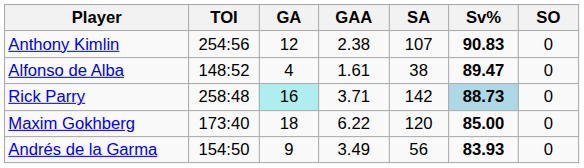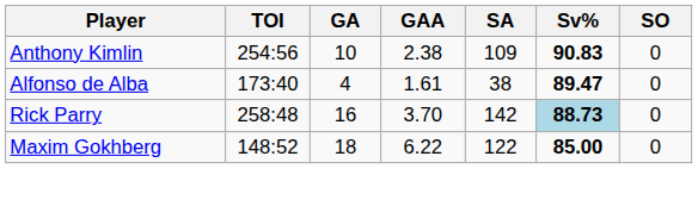 <table class="wikitable sortable" style="text-align:center;">
 <tr>
 <th style="width:170px;">Player</th>
 <th style="width:60px;">TOI</th>
 <th style="width:50px;">GA</th>
 <th style="width:60px;">GAA</th>
 <th style="width:50px;">SA</th>
 <th style="width:60px;">Sv%</th>
 <th style="width:50px;">SO</th>
 </tr>
 <tr>
 <td style="text-align:left;"> <a href='#'>Anthony Kimlin</a></td>
 <td>254:56</td>
-<td>12</td>
+<td>10</td>
 <td>2.38</td>
-<td>107</td>
+<td>109</td>
 <td><strong>90.83</strong></td>
 <td>0</td>
 </tr>
 <tr>
 <td style="text-align:left;"> <a href='#'>Alfonso de Alba</a></td>
-<td>148:52</td>
+<td>173:40</td>
 <td>4</td>
 <td>1.61</td>
 <td>38</td>
 <td><strong>89.47</strong></td>
 <td>0</td>
 </tr>
 <tr>
 <td style="text-align:left;"> <a href='#'>Rick Parry</a></td>
 <td>258:48</td>
-<td style="background: paleturquoise;">16</td>
-<td>3.71</td>
+<td>16</td>
+<td>3.70</td>
 <td>142</td>
 <td style="background: lightblue;"><strong>88.73</strong></td>
 <td>0</td>
 </tr>
 <tr>
 <td style="text-align:left;"> <a href='#'>Maxim Gokhberg</a></td>
-<td>173:40</td>
+<td>148:52</td>
 <td>18</td>
 <td>6.22</td>
-<td>120</td>
+<td>122</td>
 <td><strong>85.00</strong></td>
 <td>0</td>
 </tr>
-<tr>
-<td style="text-align:left;"> <a href='#'>Andrés de la Garma</a></td>
-<td>154:50</td>
-<td>9</td>
-<td>3.49</td>
-<td>56</td>
-<td><strong>83.93</strong></td>
-<td>0</td>
-</tr>
 </table>
